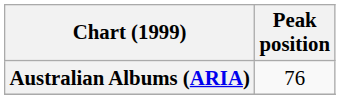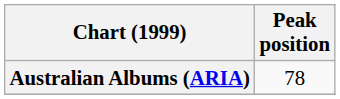 <table class="wikitable sortable plainrowheaders" style="text-align:center">
 <tr>
 <th scope="col">Chart (1999)</th>
 <th scope="col">Peak<br>position</th>
 </tr>
 <tr>
 <th scope="row">Australian Albums (<a href='#'>ARIA</a>)</th>
-<td>76</td>
+<td>78</td>
 </tr>
 <tr>
 </tr>
 <tr>
 </tr>
 <tr>
 </tr>
 <tr>
 </tr>
 <tr>
 </tr>
 <tr>
 </tr>
 </table>
